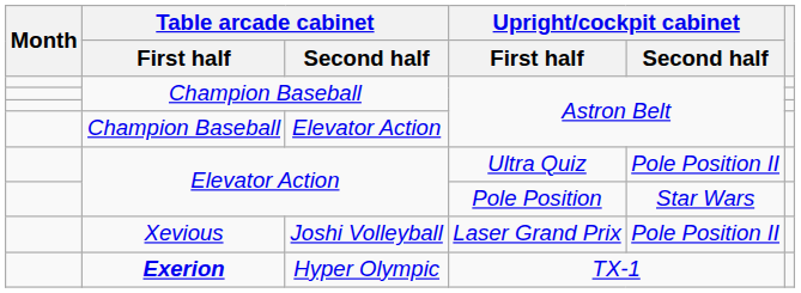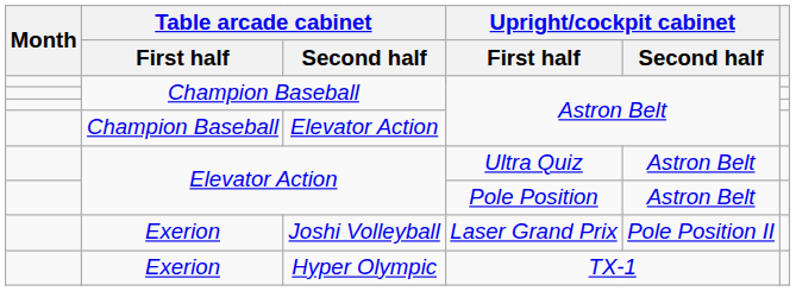 <table class="wikitable sortable" style="text-align:center">
 <tr>
 <th rowspan="2">Month</th>
 <th colspan="2"><a href='#'>Table arcade cabinet</a></th>
 <th colspan="2"><a href='#'>Upright/cockpit cabinet</a></th>
 <th rowspan="2" class="unsortable"></th>
 </tr>
 <tr>
 <th>First half</th>
 <th>Second half</th>
 <th>First half</th>
 <th>Second half</th>
 </tr>
 <tr>
 <td></td>
 <td colspan="2" rowspan="3"><em><a href='#'>Champion Baseball</a></em></td>
 <td colspan="2" rowspan="4"><em><a href='#'>Astron Belt</a></em></td>
 <td></td>
 </tr>
 <tr>
 <td></td>
 <td></td>
 </tr>
 <tr>
 <td></td>
 <td></td>
 </tr>
 <tr>
 <td></td>
 <td><em><a href='#'>Champion Baseball</a></em></td>
 <td><em><a href='#'>Elevator Action</a></em></td>
 <td></td>
 </tr>
 <tr>
 <td></td>
 <td colspan="2" rowspan="2"><em><a href='#'>Elevator Action</a></em></td>
 <td><em><a href='#'>Ultra Quiz</a></em></td>
-<td><em><a href='#'>Pole Position II</a></em></td>
+<td><em><a href='#'>Astron Belt</a></em></td>
 <td></td>
 </tr>
 <tr>
 <td></td>
 <td><em><a href='#'>Pole Position</a></em></td>
-<td><a href='#'><em>Star Wars</em></a></td>
+<td><em><a href='#'>Astron Belt</a></em></td>
 <td></td>
 </tr>
 <tr>
 <td></td>
-<td><em><a href='#'>Xevious</a></em></td>
+<td><em><a href='#'>Exerion</a></em></td>
 <td><em><a href='#'>Joshi Volleyball</a></em></td>
 <td><em><a href='#'>Laser Grand Prix</a></em></td>
 <td><em><a href='#'>Pole Position II</a></em></td>
 <td></td>
 </tr>
 <tr>
 <td></td>
-<td><strong><em><a href='#'>Exerion</a></em></strong></td>
+<td><em><a href='#'>Exerion</a></em></td>
 <td><em><a href='#'>Hyper Olympic</a></em></td>
 <td colspan="2"><em><a href='#'>TX-1</a></em></td>
 <td></td>
 </tr>
 </table>
